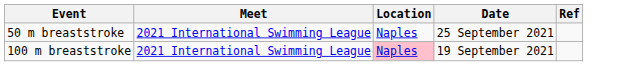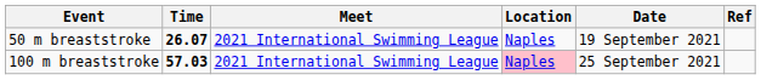 <table class="wikitable">
 <tr>
 <th>Event</th>
+<th>Time</th>
 <th>Meet</th>
 <th>Location</th>
 <th>Date</th>
 <th>Ref</th>
 </tr>
 <tr>
 <td>50 m breaststroke</td>
+<td style="text-align:center;"><strong>26.07</strong></td>
 <td><a href='#'>2021 International Swimming League</a></td>
 <td><a href='#'>Naples</a></td>
-<td>25 September 2021</td>
+<td>19 September 2021</td>
 <td style="text-align:center;"></td>
 </tr>
 <tr>
 <td>100 m breaststroke</td>
+<td style="text-align:center;"><strong>57.03</strong></td>
 <td><a href='#'>2021 International Swimming League</a></td>
 <td style="background: pink;"><a href='#'>Naples</a></td>
-<td>19 September 2021</td>
+<td>25 September 2021</td>
 <td style="text-align:center;"></td>
 </tr>
 </table>
